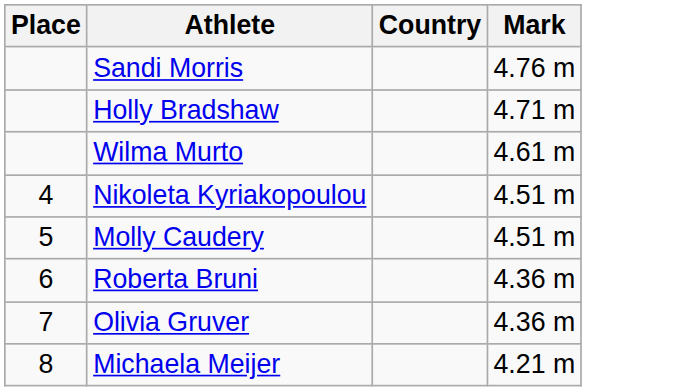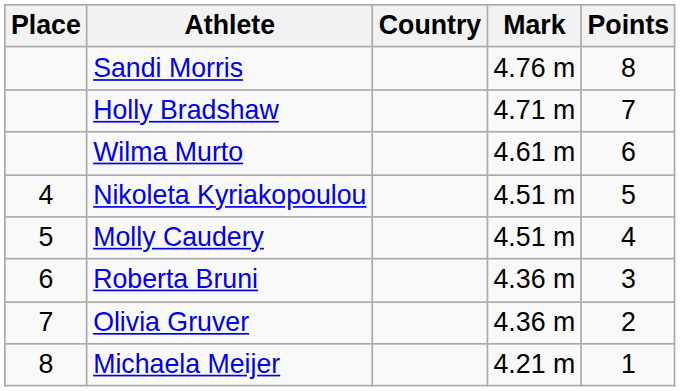 <table class="wikitable">
 <tr>
 <th>Place</th>
 <th>Athlete</th>
 <th>Country</th>
 <th>Mark</th>
+<th>Points</th>
 </tr>
 <tr>
 <td align=center></td>
 <td><a href='#'>Sandi Morris</a></td>
 <td></td>
 <td>4.76 m</td>
+<td align=center>8</td>
 </tr>
 <tr>
 <td align=center></td>
 <td><a href='#'>Holly Bradshaw</a></td>
 <td></td>
 <td>4.71 m</td>
+<td align=center>7</td>
 </tr>
 <tr>
 <td align=center></td>
 <td><a href='#'>Wilma Murto</a></td>
 <td></td>
 <td>4.61 m</td>
+<td align=center>6</td>
 </tr>
 <tr>
 <td align=center>4</td>
 <td><a href='#'>Nikoleta Kyriakopoulou</a></td>
 <td></td>
 <td>4.51 m</td>
+<td align=center>5</td>
 </tr>
 <tr>
 <td align=center>5</td>
 <td><a href='#'>Molly Caudery</a></td>
 <td></td>
 <td>4.51 m</td>
+<td align=center>4</td>
 </tr>
 <tr>
 <td align=center>6</td>
 <td><a href='#'>Roberta Bruni</a></td>
 <td></td>
 <td>4.36 m</td>
+<td align=center>3</td>
 </tr>
 <tr>
 <td align=center>7</td>
 <td><a href='#'>Olivia Gruver</a></td>
 <td></td>
 <td>4.36 m</td>
+<td align=center>2</td>
 </tr>
 <tr>
 <td align=center>8</td>
 <td><a href='#'>Michaela Meijer</a></td>
 <td></td>
 <td>4.21 m</td>
+<td align=center>1</td>
 </tr>
 </table>
